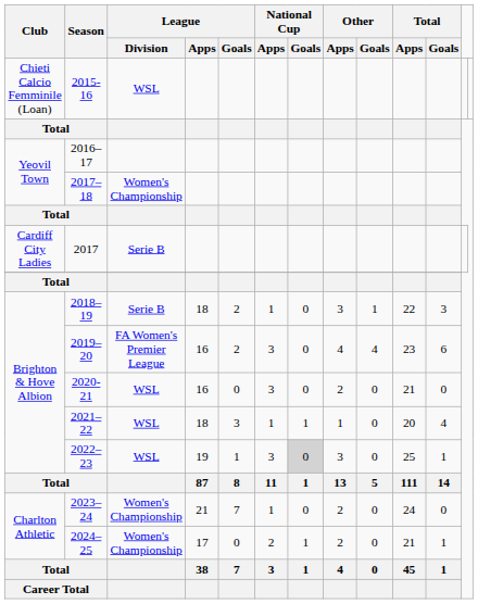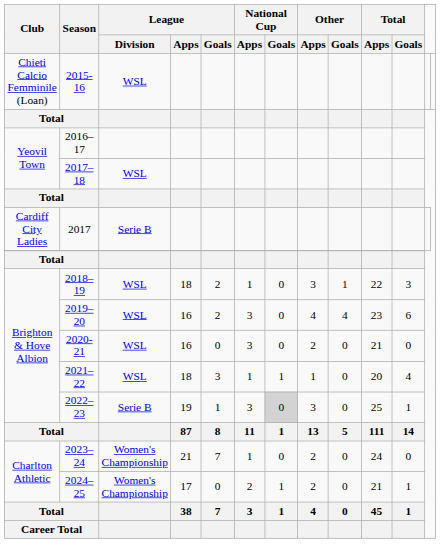 <table class="wikitable" style="text-align:center">
 <tr>
 <th rowspan="2">Club</th>
 <th rowspan="2">Season</th>
 <th colspan="3">League</th>
 <th colspan="2">National Cup</th>
 <th colspan="2">Other</th>
 <th colspan="2">Total</th>
 </tr>
 <tr>
 <th>Division</th>
 <th>Apps</th>
 <th>Goals</th>
 <th>Apps</th>
 <th>Goals</th>
 <th>Apps</th>
 <th>Goals</th>
 <th>Apps</th>
 <th>Goals</th>
 </tr>
 <tr>
 <td><a href='#'>Chieti Calcio Femminile</a> (Loan)</td>
 <td><a href='#'>2015-16</a></td>
 <td><a href='#'>WSL</a></td>
 <td></td>
 <td></td>
 <td></td>
 <td></td>
 <td></td>
 <td></td>
 <td></td>
 <td></td>
 <td></td>
 <td></td>
 </tr>
 <tr>
 <th colspan="2">Total</th>
 <th></th>
 <th></th>
 <th></th>
 <th></th>
 <th></th>
 <th></th>
 <th></th>
 <th></th>
 <th></th>
 </tr>
 <tr>
 <td rowspan="2"><a href='#'>Yeovil Town</a></td>
 <td>2016–17</td>
 <td></td>
 <td></td>
 <td></td>
 <td></td>
 <td></td>
 <td></td>
 <td></td>
 <td></td>
 <td></td>
 </tr>
 <tr>
 <td><a href='#'>2017–18</a></td>
-<td><a href='#'>Women's Championship</a></td>
+<td><a href='#'>WSL</a></td>
 <td></td>
 <td></td>
 <td></td>
 <td></td>
 <td></td>
 <td></td>
 <td></td>
 <td></td>
 </tr>
 <tr>
 <th colspan="2">Total</th>
 <th></th>
 <th></th>
 <th></th>
 <th></th>
 <th></th>
 <th></th>
 <th></th>
 <th></th>
 <th></th>
 </tr>
 <tr>
 <td><a href='#'>Cardiff City Ladies</a></td>
 <td>2017</td>
 <td><a href='#'>Serie B</a></td>
 <td></td>
 <td></td>
 <td></td>
 <td></td>
 <td></td>
 <td></td>
 <td></td>
 <td></td>
 <td></td>
 </tr>
 <tr>
 </tr>
 <tr>
 <th colspan="2">Total</th>
 <th></th>
 <th></th>
 <th></th>
 <th></th>
 <th></th>
 <th></th>
 <th></th>
 <th></th>
 <th></th>
 </tr>
 <tr>
 <td rowspan="5"><a href='#'>Brighton & Hove Albion</a></td>
 <td><a href='#'>2018–19</a></td>
-<td><a href='#'>Serie B</a></td>
+<td><a href='#'>WSL</a></td>
 <td>18</td>
 <td>2</td>
 <td>1</td>
 <td>0</td>
 <td>3</td>
 <td>1</td>
 <td>22</td>
 <td>3</td>
 </tr>
 <tr>
 <td><a href='#'>2019–20</a></td>
-<td><a href='#'>FA Women's Premier League</a></td>
+<td><a href='#'>WSL</a></td>
 <td>16</td>
 <td>2</td>
 <td>3</td>
 <td>0</td>
 <td>4</td>
 <td>4</td>
 <td>23</td>
 <td>6</td>
 </tr>
 <tr>
 <td><a href='#'>2020-21</a></td>
 <td><a href='#'>WSL</a></td>
 <td>16</td>
 <td>0</td>
 <td>3</td>
 <td>0</td>
 <td>2</td>
 <td>0</td>
 <td>21</td>
 <td>0</td>
 </tr>
 <tr>
 <td><a href='#'>2021–22</a></td>
 <td><a href='#'>WSL</a></td>
 <td>18</td>
 <td>3</td>
 <td>1</td>
 <td>1</td>
 <td>1</td>
 <td>0</td>
 <td>20</td>
 <td>4</td>
 </tr>
 <tr>
 <td><a href='#'>2022–23</a></td>
-<td><a href='#'>WSL</a></td>
+<td><a href='#'>Serie B</a></td>
 <td>19</td>
 <td>1</td>
 <td>3</td>
 <td style="background: lightgrey;">0</td>
 <td>3</td>
 <td>0</td>
 <td>25</td>
 <td>1</td>
 </tr>
 <tr>
 <th colspan="2">Total</th>
 <th></th>
 <th>87</th>
 <th>8</th>
 <th>11</th>
 <th>1</th>
 <th>13</th>
 <th>5</th>
 <th>111</th>
 <th>14</th>
 </tr>
 <tr>
 <td rowspan="2"><a href='#'>Charlton Athletic</a></td>
 <td><a href='#'>2023–24</a></td>
 <td><a href='#'>Women's Championship</a></td>
 <td>21</td>
 <td>7</td>
 <td>1</td>
 <td>0</td>
 <td>2</td>
 <td>0</td>
 <td>24</td>
 <td>0</td>
 </tr>
 <tr>
 <td><a href='#'>2024–25</a></td>
 <td><a href='#'>Women's Championship</a></td>
 <td>17</td>
 <td>0</td>
 <td>2</td>
 <td>1</td>
 <td>2</td>
 <td>0</td>
 <td>21</td>
 <td>1</td>
 </tr>
 <tr>
 <th colspan="2">Total</th>
 <th></th>
 <th>38</th>
 <th>7</th>
 <th>3</th>
 <th>1</th>
 <th>4</th>
 <th>0</th>
 <th>45</th>
 <th>1</th>
 </tr>
 <tr>
 <th colspan="2">Career Total</th>
 <th></th>
 <th></th>
 <th></th>
 <th></th>
 <th></th>
 <th></th>
 <th></th>
 <th></th>
 <th></th>
 </tr>
 </table>
